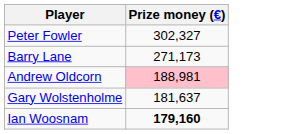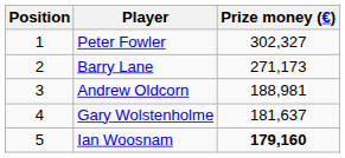 <table class=wikitable>
 <tr>
+<th>Position</th>
 <th>Player</th>
 <th>Prize money (<a href='#'>€</a>)</th>
 </tr>
 <tr>
+<td align=center>1</td>
 <td> <a href='#'>Peter Fowler</a></td>
 <td align=center>302,327</td>
 </tr>
 <tr>
+<td align=center>2</td>
 <td> <a href='#'>Barry Lane</a></td>
 <td align=center>271,173</td>
 </tr>
 <tr>
+<td align=center>3</td>
 <td> <a href='#'>Andrew Oldcorn</a></td>
-<td align=center style="background: pink;">188,981</td>
+<td align=center>188,981</td>
 </tr>
 <tr>
+<td align=center>4</td>
 <td> <a href='#'>Gary Wolstenholme</a></td>
 <td align=center>181,637</td>
 </tr>
 <tr>
+<td align=center>5</td>
 <td> <a href='#'>Ian Woosnam</a></td>
 <td align=center><strong>179,160</strong></td>
 </tr>
 </table>
